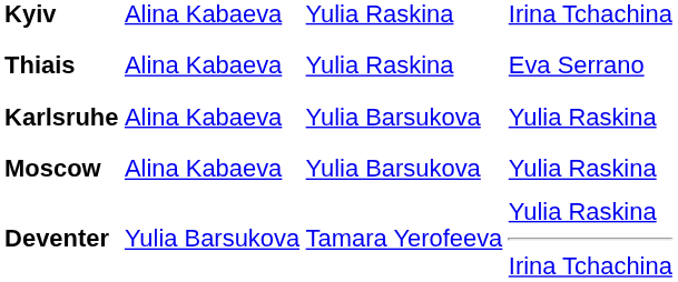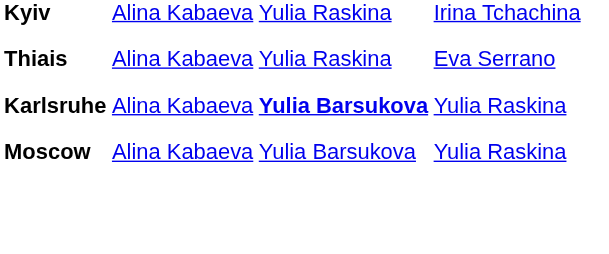 <table>
 <tr>
 <th scope=row style="text-align:left">Kyiv</th>
 <td style="height:30px;"> <a href='#'>Alina Kabaeva</a></td>
 <td style="height:30px;"> <a href='#'>Yulia Raskina</a></td>
 <td style="height:30px;"> <a href='#'>Irina Tchachina</a></td>
 </tr>
 <tr>
 <th scope=row style="text-align:left">Thiais</th>
 <td style="height:30px;"> <a href='#'>Alina Kabaeva</a></td>
 <td style="height:30px;"> <a href='#'>Yulia Raskina</a></td>
 <td style="height:30px;"> <a href='#'>Eva Serrano</a></td>
 </tr>
 <tr>
 <th scope=row style="text-align:left">Karlsruhe</th>
 <td style="height:30px;"> <a href='#'>Alina Kabaeva</a></td>
-<td style="height:30px;"> <a href='#'>Yulia Barsukova</a></td>
+<td style="height:30px;"><strong> <a href='#'>Yulia Barsukova</a></strong></td>
 <td style="height:30px;"> <a href='#'>Yulia Raskina</a></td>
 </tr>
 <tr>
 <th scope=row style="text-align:left">Moscow</th>
 <td style="height:30px;"> <a href='#'>Alina Kabaeva</a></td>
 <td style="height:30px;"> <a href='#'>Yulia Barsukova</a></td>
 <td style="height:30px;"> <a href='#'>Yulia Raskina</a></td>
 </tr>
 <tr>
-<th scope=row style="text-align:left">Deventer</th>
-<td style="height:30px;"> <a href='#'>Yulia Barsukova</a></td>
-<td style="height:30px;"> <a href='#'>Tamara Yerofeeva</a></td>
-<td style="height:30px;"> <a href='#'>Yulia Raskina</a> <hr>  <a href='#'>Irina Tchachina</a></td>
-</tr>
-<tr>
 </tr>
 </table>
